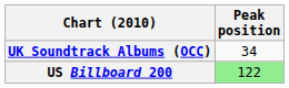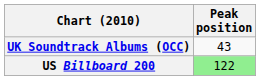 <table class="wikitable plainrowheaders sortable" style="text-align:center">
 <tr>
 <th>Chart (2010)</th>
 <th>Peak<br>position</th>
 </tr>
 <tr>
 <th scope="row"><a href='#'>UK Soundtrack Albums</a> (<a href='#'>OCC</a>)</th>
-<td>34</td>
+<td>43</td>
 </tr>
 <tr>
 <th scope="row">US <a href='#'><em>Billboard</em> 200</a></th>
 <td style="background: lightgreen;">122</td>
 </tr>
 </table>
